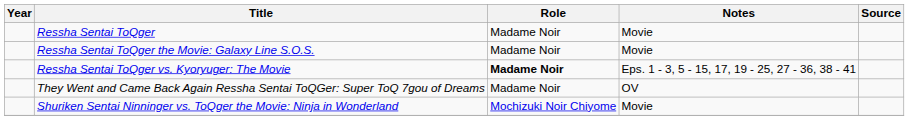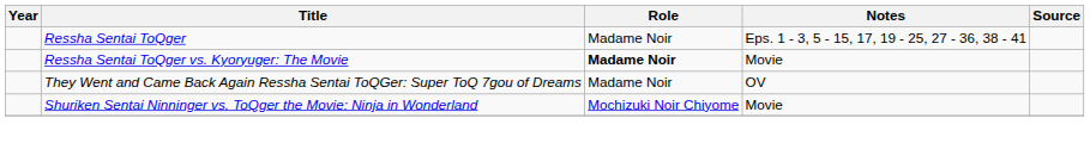 <table class="wikitable sortable plainrowheaders">
 <tr>
 <th>Year</th>
 <th>Title</th>
 <th>Role</th>
 <th class="unsortable">Notes</th>
 <th class="unsortable">Source</th>
 </tr>
 <tr>
 <td></td>
 <td><em><a href='#'>Ressha Sentai ToQger</a></em></td>
 <td>Madame Noir</td>
-<td>Movie</td>
-<td></td>
-</tr>
-<tr>
-<td></td>
-<td><em><a href='#'>Ressha Sentai ToQger the Movie: Galaxy Line S.O.S.</a></em></td>
-<td>Madame Noir</td>
-<td>Movie</td>
+<td>Eps. 1 - 3, 5 - 15, 17, 19 - 25, 27 - 36, 38 - 41</td>
 <td></td>
 </tr>
 <tr>
 <td></td>
 <td><em><a href='#'>Ressha Sentai ToQger vs. Kyoryuger: The Movie</a></em></td>
 <td><strong>Madame Noir</strong></td>
-<td>Eps. 1 - 3, 5 - 15, 17, 19 - 25, 27 - 36, 38 - 41</td>
+<td>Movie</td>
 <td></td>
 </tr>
 <tr>
 <td></td>
 <td><em>They Went and Came Back Again Ressha Sentai ToQGer: Super ToQ 7gou of Dreams</em></td>
 <td>Madame Noir</td>
 <td>OV</td>
 <td></td>
 </tr>
 <tr>
 <td></td>
 <td><em><a href='#'>Shuriken Sentai Ninninger vs. ToQger the Movie: Ninja in Wonderland</a></em></td>
 <td><a href='#'>Mochizuki Noir Chiyome</a></td>
 <td>Movie</td>
 <td></td>
 </tr>
 <tr>
 </tr>
 </table>
